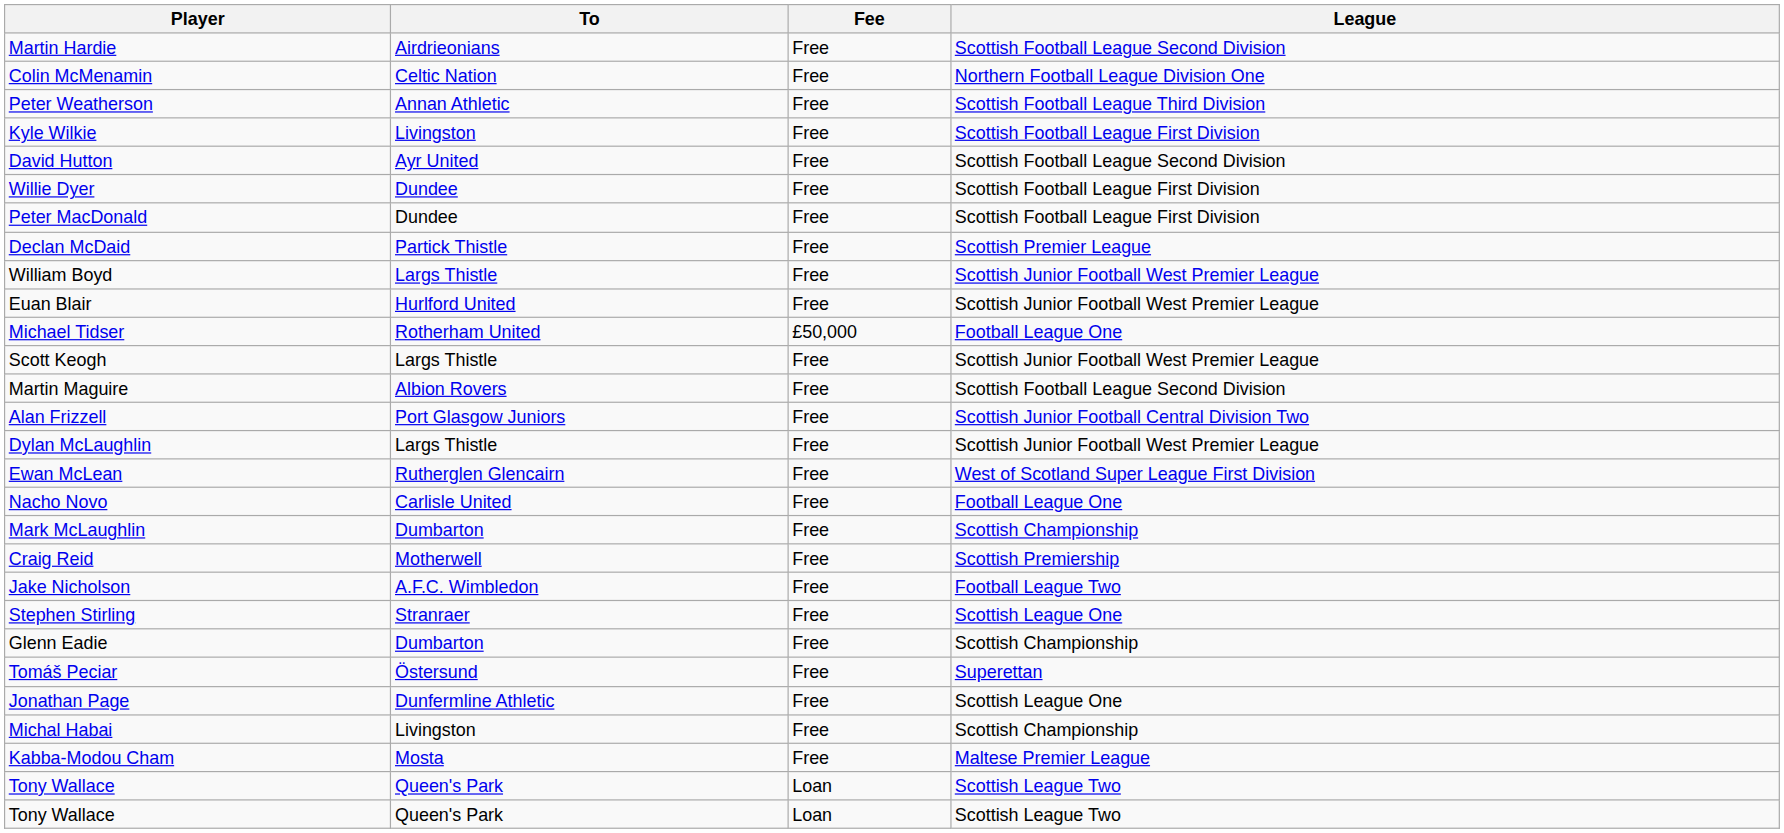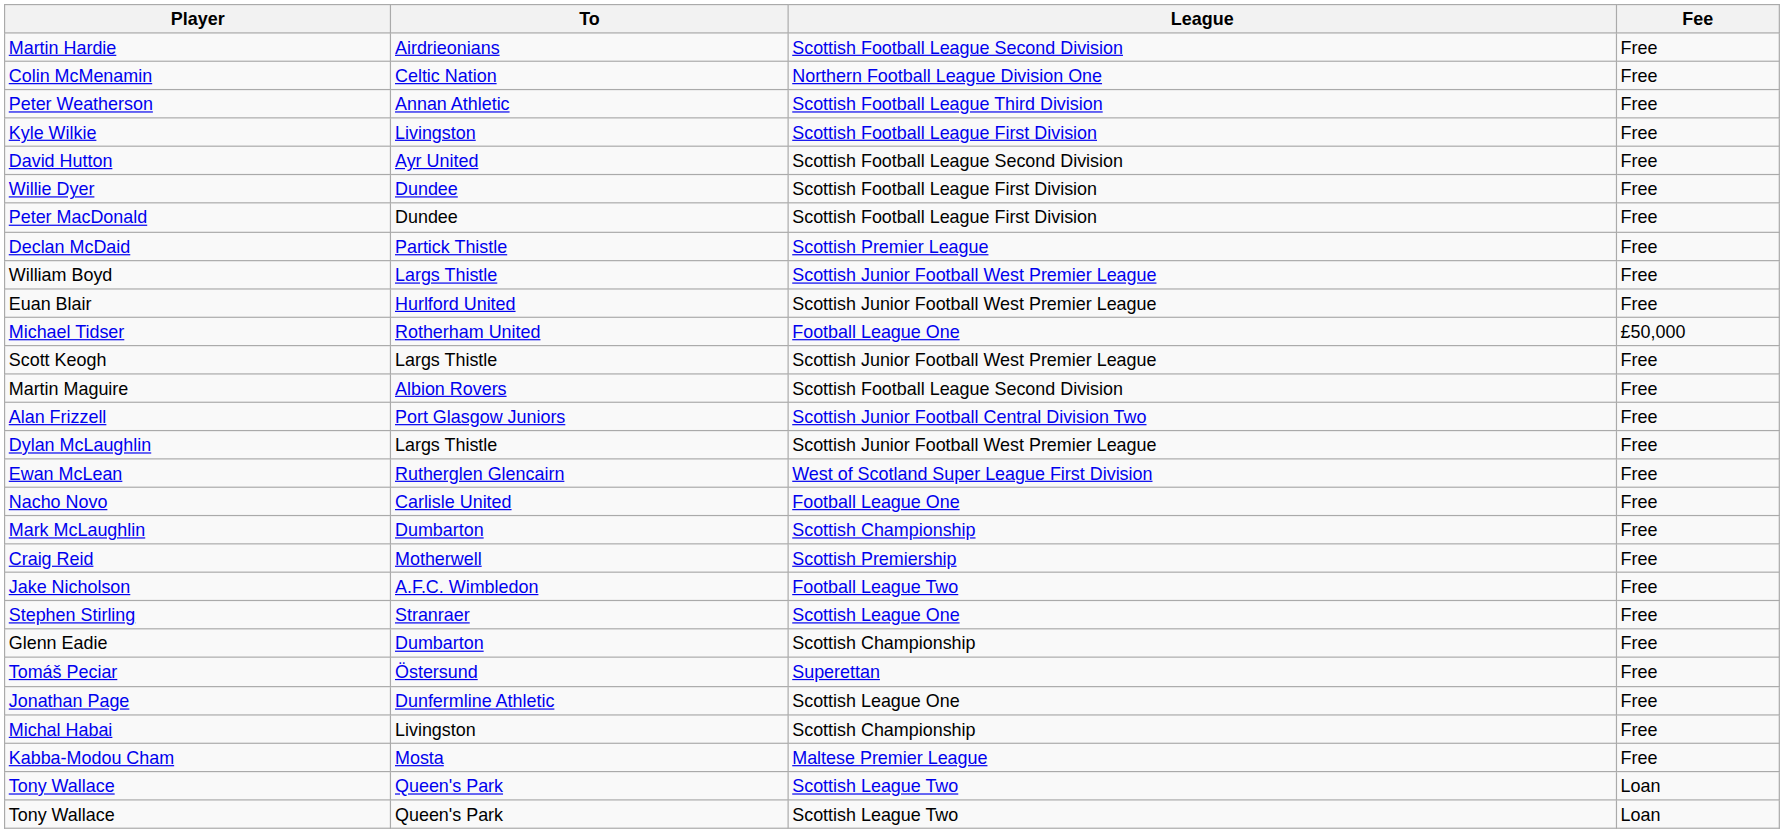 <table class="wikitable" style="text-align:center; font-size:95%;width:95%; text-align:left">
 <tr>
 <th>Player</th>
 <th>To</th>
+<th>League</th>
 <th>Fee</th>
-<th>League</th>
 </tr>
 <tr>
 <td> <a href='#'>Martin Hardie</a></td>
 <td> <a href='#'>Airdrieonians</a></td>
+<td><a href='#'>Scottish Football League Second Division</a></td>
 <td>Free</td>
-<td><a href='#'>Scottish Football League Second Division</a></td>
 </tr>
 <tr>
 <td> <a href='#'>Colin McMenamin</a></td>
 <td> <a href='#'>Celtic Nation</a></td>
+<td><a href='#'>Northern Football League Division One</a></td>
 <td>Free</td>
-<td><a href='#'>Northern Football League Division One</a></td>
 </tr>
 <tr>
 <td> <a href='#'>Peter Weatherson</a></td>
 <td> <a href='#'>Annan Athletic</a></td>
+<td><a href='#'>Scottish Football League Third Division</a></td>
 <td>Free</td>
-<td><a href='#'>Scottish Football League Third Division</a></td>
 </tr>
 <tr>
 <td> <a href='#'>Kyle Wilkie</a></td>
 <td> <a href='#'>Livingston</a></td>
+<td><a href='#'>Scottish Football League First Division</a></td>
 <td>Free</td>
-<td><a href='#'>Scottish Football League First Division</a></td>
 </tr>
 <tr>
 <td> <a href='#'>David Hutton</a></td>
 <td> <a href='#'>Ayr United</a></td>
+<td>Scottish Football League Second Division</td>
 <td>Free</td>
-<td>Scottish Football League Second Division</td>
 </tr>
 <tr>
 <td> <a href='#'>Willie Dyer</a></td>
 <td> <a href='#'>Dundee</a></td>
+<td>Scottish Football League First Division</td>
 <td>Free</td>
-<td>Scottish Football League First Division</td>
 </tr>
 <tr>
 <td> <a href='#'>Peter MacDonald</a></td>
 <td> Dundee</td>
+<td>Scottish Football League First Division</td>
 <td>Free</td>
-<td>Scottish Football League First Division</td>
 </tr>
 <tr>
 <td> <a href='#'>Declan McDaid</a></td>
 <td> <a href='#'>Partick Thistle</a></td>
+<td><a href='#'>Scottish Premier League</a></td>
 <td>Free</td>
-<td><a href='#'>Scottish Premier League</a></td>
 </tr>
 <tr>
 <td> William Boyd</td>
 <td> <a href='#'>Largs Thistle</a></td>
+<td><a href='#'>Scottish Junior Football West Premier League</a></td>
 <td>Free</td>
-<td><a href='#'>Scottish Junior Football West Premier League</a></td>
 </tr>
 <tr>
 <td> Euan Blair</td>
 <td> <a href='#'>Hurlford United</a></td>
+<td>Scottish Junior Football West Premier League</td>
 <td>Free</td>
-<td>Scottish Junior Football West Premier League</td>
 </tr>
 <tr>
 <td> <a href='#'>Michael Tidser</a></td>
 <td> <a href='#'>Rotherham United</a></td>
+<td><a href='#'>Football League One</a></td>
 <td>£50,000</td>
-<td><a href='#'>Football League One</a></td>
 </tr>
 <tr>
 <td> Scott Keogh</td>
 <td> Largs Thistle</td>
+<td>Scottish Junior Football West Premier League</td>
 <td>Free</td>
-<td>Scottish Junior Football West Premier League</td>
 </tr>
 <tr>
 <td> Martin Maguire</td>
 <td> <a href='#'>Albion Rovers</a></td>
+<td>Scottish Football League Second Division</td>
 <td>Free</td>
-<td>Scottish Football League Second Division</td>
 </tr>
 <tr>
 <td> <a href='#'>Alan Frizzell</a></td>
 <td> <a href='#'>Port Glasgow Juniors</a></td>
+<td><a href='#'>Scottish Junior Football Central Division Two</a></td>
 <td>Free</td>
-<td><a href='#'>Scottish Junior Football Central Division Two</a></td>
 </tr>
 <tr>
 <td> <a href='#'>Dylan McLaughlin</a></td>
 <td> Largs Thistle</td>
+<td>Scottish Junior Football West Premier League</td>
 <td>Free</td>
-<td>Scottish Junior Football West Premier League</td>
 </tr>
 <tr>
 <td> <a href='#'>Ewan McLean</a></td>
 <td> <a href='#'>Rutherglen Glencairn</a></td>
+<td><a href='#'>West of Scotland Super League First Division</a></td>
 <td>Free</td>
-<td><a href='#'>West of Scotland Super League First Division</a></td>
 </tr>
 <tr>
 <td> <a href='#'>Nacho Novo</a></td>
 <td> <a href='#'>Carlisle United</a></td>
+<td><a href='#'>Football League One</a></td>
 <td>Free</td>
-<td><a href='#'>Football League One</a></td>
 </tr>
 <tr>
 <td> <a href='#'>Mark McLaughlin</a></td>
 <td> <a href='#'>Dumbarton</a></td>
+<td><a href='#'>Scottish Championship</a></td>
 <td>Free</td>
-<td><a href='#'>Scottish Championship</a></td>
 </tr>
 <tr>
 <td> <a href='#'>Craig Reid</a></td>
 <td> <a href='#'>Motherwell</a></td>
+<td><a href='#'>Scottish Premiership</a></td>
 <td>Free</td>
-<td><a href='#'>Scottish Premiership</a></td>
 </tr>
 <tr>
 <td> <a href='#'>Jake Nicholson</a></td>
 <td> <a href='#'>A.F.C. Wimbledon</a></td>
+<td><a href='#'>Football League Two</a></td>
 <td>Free</td>
-<td><a href='#'>Football League Two</a></td>
 </tr>
 <tr>
 <td> <a href='#'>Stephen Stirling</a></td>
 <td> <a href='#'>Stranraer</a></td>
+<td><a href='#'>Scottish League One</a></td>
 <td>Free</td>
-<td><a href='#'>Scottish League One</a></td>
 </tr>
 <tr>
 <td> Glenn Eadie</td>
 <td> <a href='#'>Dumbarton</a></td>
+<td>Scottish Championship</td>
 <td>Free</td>
-<td>Scottish Championship</td>
 </tr>
 <tr>
 <td> <a href='#'>Tomáš Peciar</a></td>
 <td> <a href='#'>Östersund</a></td>
+<td><a href='#'>Superettan</a></td>
 <td>Free</td>
-<td><a href='#'>Superettan</a></td>
 </tr>
 <tr>
 <td> <a href='#'>Jonathan Page</a></td>
 <td> <a href='#'>Dunfermline Athletic</a></td>
+<td>Scottish League One</td>
 <td>Free</td>
-<td>Scottish League One</td>
 </tr>
 <tr>
 <td> <a href='#'>Michal Habai</a></td>
 <td> Livingston</td>
+<td>Scottish Championship</td>
 <td>Free</td>
-<td>Scottish Championship</td>
 </tr>
 <tr>
 <td> <a href='#'>Kabba-Modou Cham</a></td>
 <td> <a href='#'>Mosta</a></td>
+<td><a href='#'>Maltese Premier League</a></td>
 <td>Free</td>
-<td><a href='#'>Maltese Premier League</a></td>
 </tr>
 <tr>
 <td> <a href='#'>Tony Wallace</a></td>
 <td> <a href='#'>Queen's Park</a></td>
+<td><a href='#'>Scottish League Two</a></td>
 <td>Loan</td>
-<td><a href='#'>Scottish League Two</a></td>
 </tr>
 <tr>
 <td> Tony Wallace</td>
 <td> Queen's Park</td>
+<td>Scottish League Two</td>
 <td>Loan</td>
-<td>Scottish League Two</td>
 </tr>
 </table>
